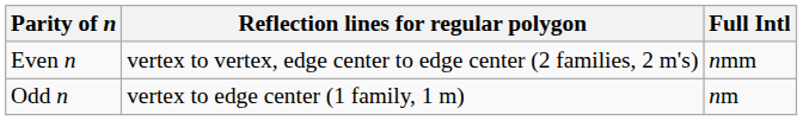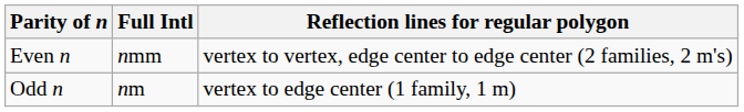 <table class="wikitable">
 <tr>
 <th>Parity of <em>n</em></th>
+<th>Full Intl</th>
 <th>Reflection lines for regular polygon</th>
-<th>Full Intl</th>
 </tr>
 <tr>
 <td>Even <em>n</em></td>
+<td><em>n</em>mm</td>
 <td>vertex to vertex, edge center to edge center (2 families, 2 m's)</td>
-<td><em>n</em>mm</td>
 </tr>
 <tr>
 <td>Odd <em>n</em></td>
+<td><em>n</em>m</td>
 <td>vertex to edge center (1 family, 1 m)</td>
-<td><em>n</em>m</td>
 </tr>
 </table>
